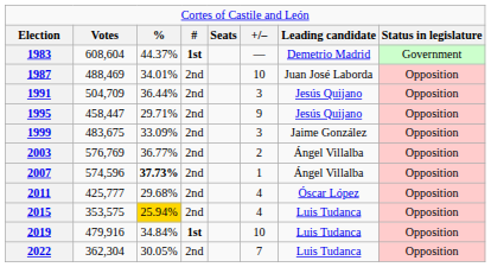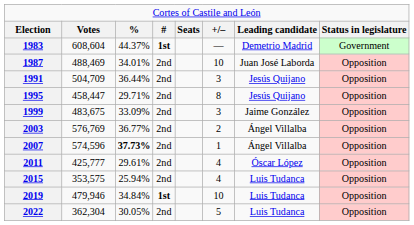 <table class="wikitable" style="font-size:90%; text-align:center;">
 <tr>
 <td colspan="8" align="center"><a href='#'>Cortes of Castile and León</a></td>
 </tr>
 <tr>
 <th width="75">Election</th>
 <th width="70">Votes</th>
 <th width="35">%</th>
 <th width="25">#</th>
 <th>Seats</th>
 <th width="40">+/–</th>
 <th>Leading candidate</th>
 <th>Status in legislature</th>
 </tr>
 <tr>
 <th><a href='#'>1983</a></th>
 <td>608,604</td>
 <td>44.37%</td>
 <td><strong>1st</strong></td>
 <td></td>
 <td>—</td>
 <td><a href='#'>Demetrio Madrid</a></td>
 <td style="background:#cfc;">Government</td>
 </tr>
 <tr>
 <th><a href='#'>1987</a></th>
 <td>488,469</td>
 <td>34.01%</td>
 <td>2nd</td>
 <td></td>
 <td>10</td>
 <td>Juan José Laborda</td>
 <td style="background:#fcc;">Opposition</td>
 </tr>
 <tr>
 <th><a href='#'>1991</a></th>
 <td>504,709</td>
 <td>36.44%</td>
 <td>2nd</td>
 <td></td>
 <td>3</td>
 <td><a href='#'>Jesús Quijano</a></td>
 <td style="background:#fcc;">Opposition</td>
 </tr>
 <tr>
 <th><a href='#'>1995</a></th>
 <td>458,447</td>
 <td>29.71%</td>
 <td>2nd</td>
 <td></td>
-<td>9</td>
+<td>8</td>
 <td><a href='#'>Jesús Quijano</a></td>
 <td style="background:#fcc;">Opposition</td>
 </tr>
 <tr>
 <th><a href='#'>1999</a></th>
 <td>483,675</td>
 <td>33.09%</td>
 <td>2nd</td>
 <td></td>
 <td>3</td>
 <td>Jaime González</td>
 <td style="background:#fcc;">Opposition</td>
 </tr>
 <tr>
 <th><a href='#'>2003</a></th>
 <td>576,769</td>
 <td>36.77%</td>
 <td>2nd</td>
 <td></td>
 <td>2</td>
 <td>Ángel Villalba</td>
 <td style="background:#fcc;">Opposition</td>
 </tr>
 <tr>
 <th><a href='#'>2007</a></th>
 <td>574,596</td>
 <td><strong>37.73%</strong></td>
 <td>2nd</td>
 <td></td>
 <td>1</td>
 <td>Ángel Villalba</td>
 <td style="background:#fcc;">Opposition</td>
 </tr>
 <tr>
 <th><a href='#'>2011</a></th>
 <td>425,777</td>
-<td>29.68%</td>
+<td>29.61%</td>
 <td>2nd</td>
 <td></td>
 <td>4</td>
 <td><a href='#'>Óscar López</a></td>
 <td style="background:#fcc;">Opposition</td>
 </tr>
 <tr>
 <th><a href='#'>2015</a></th>
 <td>353,575</td>
-<td style="background: gold;">25.94%</td>
+<td>25.94%</td>
 <td>2nd</td>
 <td></td>
 <td>4</td>
 <td><a href='#'>Luis Tudanca</a></td>
 <td style="background:#fcc;">Opposition</td>
 </tr>
 <tr>
 <th><a href='#'>2019</a></th>
-<td>479,916</td>
+<td>479,946</td>
 <td>34.84%</td>
 <td><strong>1st</strong></td>
 <td></td>
 <td>10</td>
 <td><a href='#'>Luis Tudanca</a></td>
 <td style="background:#fcc;">Opposition</td>
 </tr>
 <tr>
 <th><a href='#'>2022</a></th>
 <td>362,304</td>
 <td>30.05%</td>
 <td>2nd</td>
 <td></td>
-<td>7</td>
+<td>5</td>
 <td><a href='#'>Luis Tudanca</a></td>
 <td style="background:#fcc;">Opposition</td>
 </tr>
 </table>
